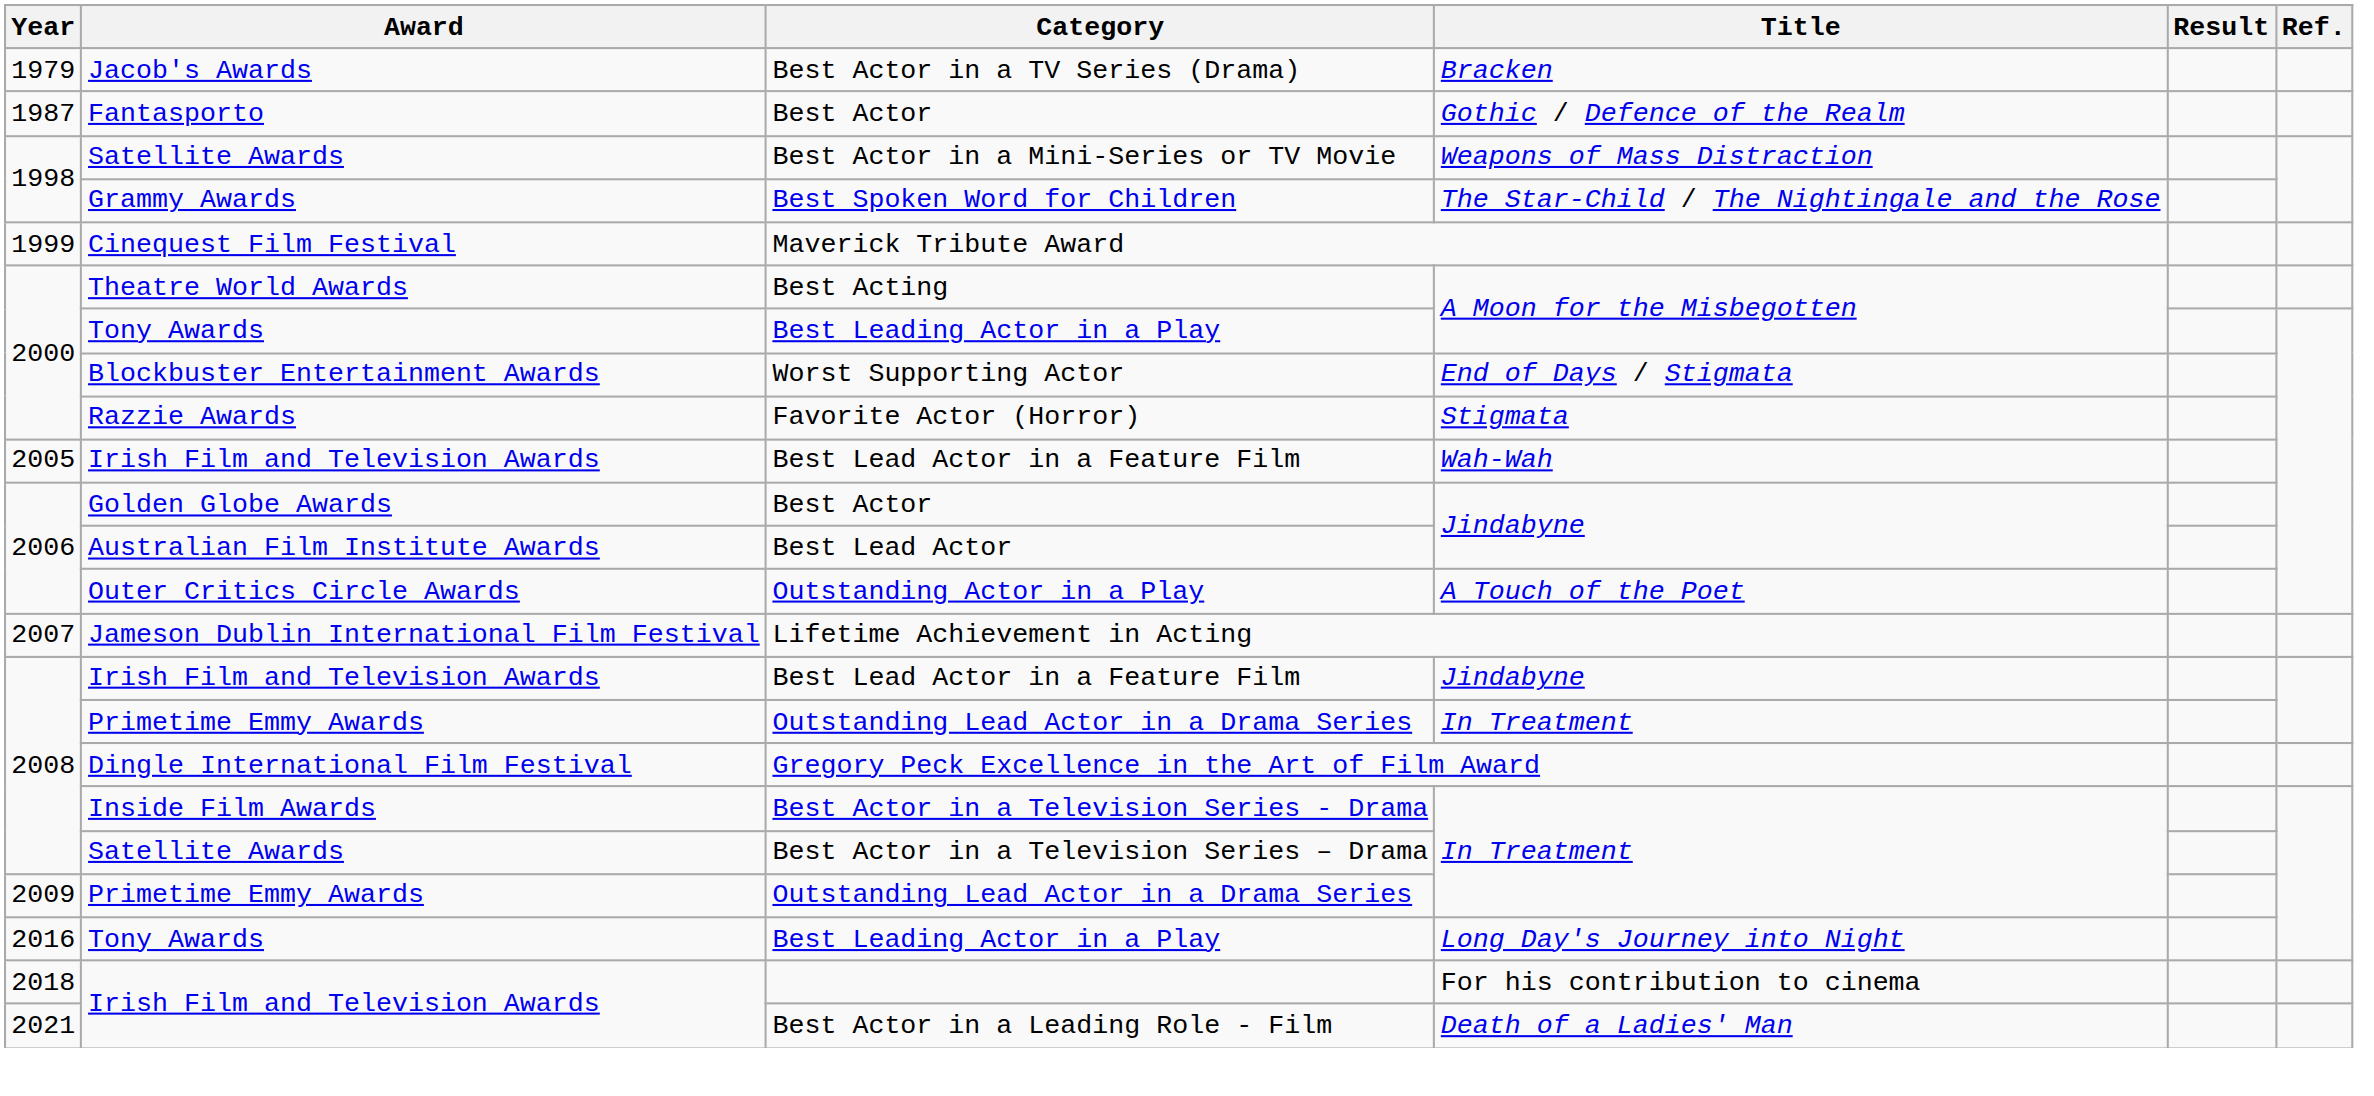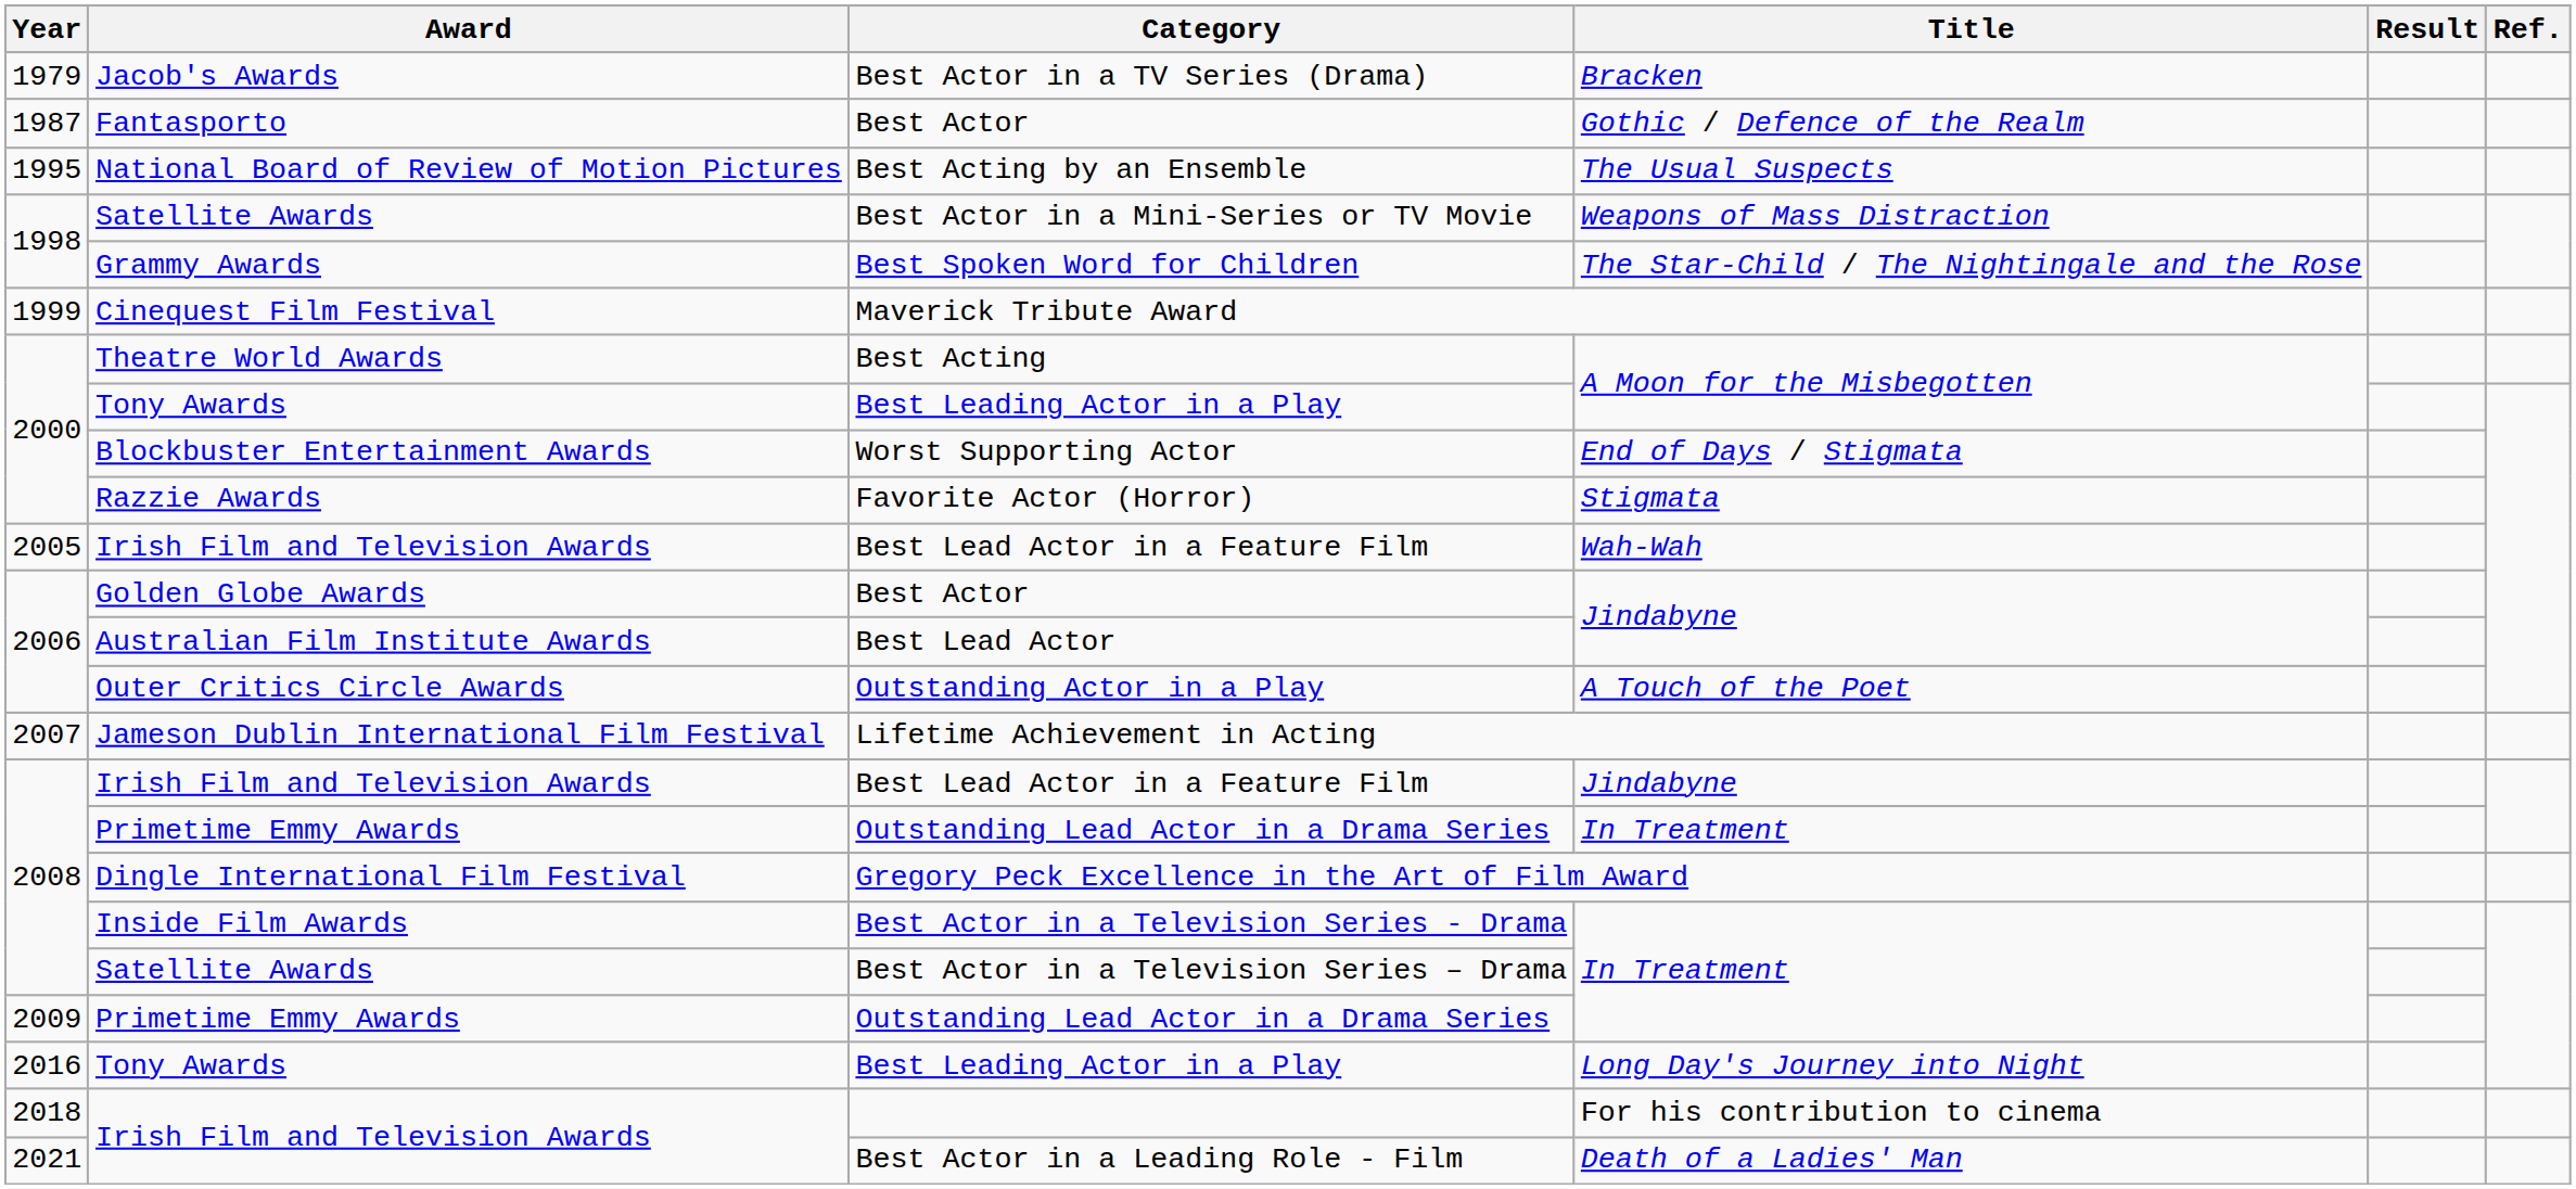 <table class="wikitable sortable plainrowheaders">
 <tr>
 <th scope="col">Year</th>
 <th scope="col">Award</th>
 <th scope="col">Category</th>
 <th scope="col">Title</th>
 <th scope="col">Result</th>
 <th scope="col" class="unsortable">Ref.</th>
 </tr>
 <tr>
 <td>1979</td>
 <td><a href='#'>Jacob's Awards</a></td>
 <td>Best Actor in a TV Series (Drama)</td>
 <td><em><a href='#'>Bracken</a></em></td>
 <td></td>
 <td></td>
 </tr>
 <tr>
 <td>1987</td>
 <td><a href='#'>Fantasporto</a></td>
 <td>Best Actor</td>
 <td><em><a href='#'>Gothic</a></em> / <em><a href='#'>Defence of the Realm</a></em></td>
+<td></td>
+<td></td>
+</tr>
+<tr>
+<td>1995</td>
+<td><a href='#'>National Board of Review of Motion Pictures</a></td>
+<td>Best Acting by an Ensemble</td>
+<td><em><a href='#'>The Usual Suspects</a></em></td>
 <td></td>
 <td></td>
 </tr>
 <tr>
 <td rowspan="2">1998</td>
 <td><a href='#'>Satellite Awards</a></td>
 <td>Best Actor in a Mini-Series or TV Movie</td>
 <td><em><a href='#'>Weapons of Mass Distraction</a></em></td>
 <td></td>
 </tr>
 <tr>
 <td><a href='#'>Grammy Awards</a></td>
 <td><a href='#'>Best Spoken Word for Children</a></td>
 <td><em><a href='#'>The Star-Child</a></em> / <em><a href='#'>The Nightingale and the Rose</a></em></td>
 <td></td>
 </tr>
 <tr>
 <td>1999</td>
 <td><a href='#'>Cinequest Film Festival</a></td>
 <td colspan=2>Maverick Tribute Award</td>
 <td></td>
 <td></td>
 </tr>
 <tr>
 <td rowspan="4">2000</td>
 <td><a href='#'>Theatre World Awards</a></td>
 <td>Best Acting</td>
 <td rowspan="2"><em><a href='#'>A Moon for the Misbegotten</a></em></td>
 <td></td>
 <td></td>
 </tr>
 <tr>
 <td><a href='#'>Tony Awards</a></td>
 <td><a href='#'>Best Leading Actor in a Play</a></td>
 <td></td>
 </tr>
 <tr>
 <td><a href='#'>Blockbuster Entertainment Awards</a></td>
 <td>Worst Supporting Actor</td>
 <td><em><a href='#'>End of Days</a></em> / <em><a href='#'>Stigmata</a></em></td>
 <td></td>
 </tr>
 <tr>
 <td><a href='#'>Razzie Awards</a></td>
 <td>Favorite Actor (Horror)</td>
 <td><em><a href='#'>Stigmata</a></em></td>
 <td></td>
 </tr>
 <tr>
 <td>2005</td>
 <td><a href='#'>Irish Film and Television Awards</a></td>
 <td>Best Lead Actor in a Feature Film</td>
 <td><em><a href='#'>Wah-Wah</a></em></td>
 <td></td>
 </tr>
 <tr>
 <td rowspan="3">2006</td>
 <td><a href='#'>Golden Globe Awards</a></td>
 <td>Best Actor</td>
 <td rowspan="2"><em><a href='#'>Jindabyne</a></em></td>
 <td></td>
 </tr>
 <tr>
 <td><a href='#'>Australian Film Institute Awards</a></td>
 <td>Best Lead Actor</td>
 <td></td>
 </tr>
 <tr>
 <td><a href='#'>Outer Critics Circle Awards</a></td>
 <td><a href='#'>Outstanding Actor in a Play</a></td>
 <td><em><a href='#'>A Touch of the Poet</a></em></td>
 <td></td>
 </tr>
 <tr>
 <td>2007</td>
 <td><a href='#'>Jameson Dublin International Film Festival</a></td>
 <td colspan=2>Lifetime Achievement in Acting</td>
 <td></td>
 <td></td>
 </tr>
 <tr>
 <td rowspan="5">2008</td>
 <td><a href='#'>Irish Film and Television Awards</a></td>
 <td>Best Lead Actor in a Feature Film</td>
 <td><em><a href='#'>Jindabyne</a></em></td>
 <td></td>
 </tr>
 <tr>
 <td><a href='#'>Primetime Emmy Awards</a></td>
 <td><a href='#'>Outstanding Lead Actor in a Drama Series</a></td>
 <td><em><a href='#'>In Treatment</a></em></td>
 <td></td>
 </tr>
 <tr>
 <td><a href='#'>Dingle International Film Festival</a></td>
 <td colspan=2><a href='#'>Gregory Peck Excellence in the Art of Film Award</a></td>
 <td></td>
 <td></td>
 </tr>
 <tr>
 <td><a href='#'>Inside Film Awards</a></td>
 <td><a href='#'>Best Actor in a Television Series - Drama</a></td>
 <td rowspan="3"><em><a href='#'>In Treatment</a></em></td>
 <td></td>
 </tr>
 <tr>
 <td><a href='#'>Satellite Awards</a></td>
 <td>Best Actor in a Television Series – Drama</td>
 <td></td>
 </tr>
 <tr>
 <td>2009</td>
 <td><a href='#'>Primetime Emmy Awards</a></td>
 <td><a href='#'>Outstanding Lead Actor in a Drama Series</a></td>
 <td></td>
 </tr>
 <tr>
 <td>2016</td>
 <td><a href='#'>Tony Awards</a></td>
 <td><a href='#'>Best Leading Actor in a Play</a></td>
 <td><em><a href='#'>Long Day's Journey into Night</a></em></td>
 <td></td>
 </tr>
 <tr>
 <td>2018</td>
 <td rowspan="2"><a href='#'>Irish Film and Television Awards</a></td>
 <td></td>
 <td>For his contribution to cinema</td>
 <td></td>
 <td></td>
 </tr>
 <tr>
 <td>2021</td>
 <td>Best Actor in a Leading Role - Film</td>
 <td><em><a href='#'>Death of a Ladies' Man</a></em></td>
 <td></td>
 </tr>
 </table>
